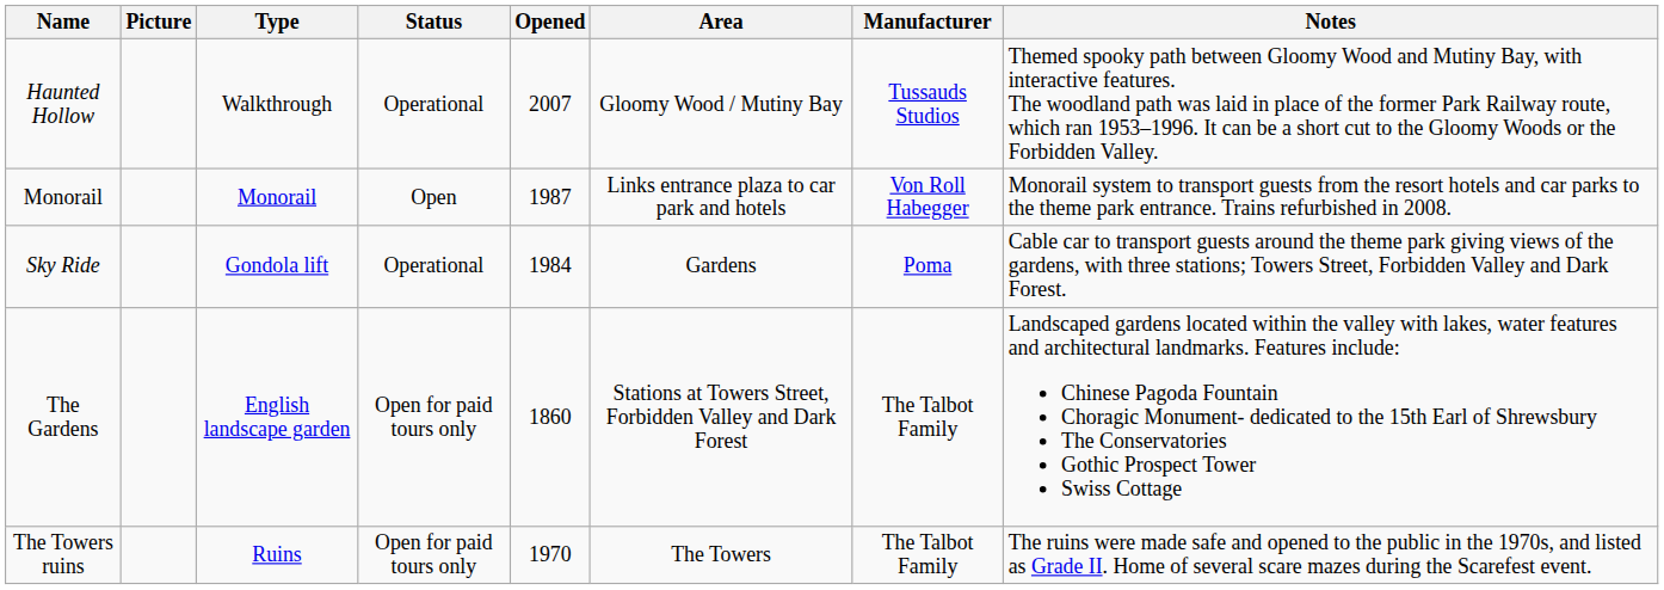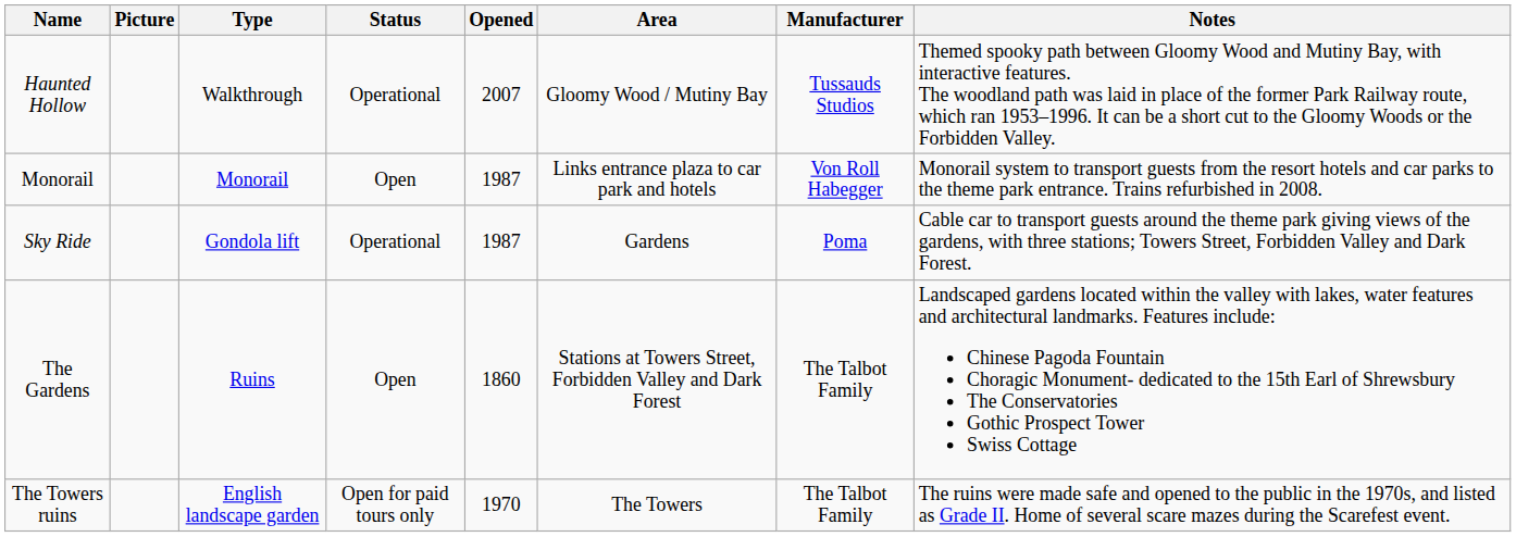 <table class="sortable wikitable" style="text-align:center;">
 <tr>
 <th>Name</th>
 <th>Picture</th>
 <th>Type</th>
 <th>Status</th>
 <th>Opened</th>
 <th>Area</th>
 <th>Manufacturer</th>
 <th ! class=unsortable>Notes</th>
 </tr>
 <tr>
 <td style="text-align:center"><em>Haunted Hollow</em></td>
 <td> </td>
 <td>Walkthrough</td>
 <td>Operational</td>
 <td>2007</td>
 <td>Gloomy Wood / Mutiny Bay</td>
 <td><a href='#'>Tussauds Studios</a></td>
 <td style="text-align:left">Themed spooky path between Gloomy Wood and Mutiny Bay, with interactive features.<br>The woodland path was laid in place of the former Park Railway route, which ran 1953–1996. It can be a short cut to the Gloomy Woods or the Forbidden Valley.</td>
 </tr>
 <tr>
 <td style="text-align:center">Monorail</td>
 <td> </td>
 <td><a href='#'>Monorail</a></td>
 <td>Open</td>
 <td>1987</td>
 <td>Links entrance plaza to car park and hotels</td>
 <td><a href='#'>Von Roll Habegger</a></td>
 <td style="text-align:left">Monorail system to transport guests from the resort hotels and car parks to the theme park entrance. Trains refurbished in 2008.</td>
 </tr>
 <tr>
 <td style="text-align:center"><em>Sky Ride</em></td>
 <td> </td>
 <td><a href='#'>Gondola lift</a></td>
 <td>Operational</td>
-<td>1984</td>
+<td>1987</td>
 <td>Gardens</td>
 <td><a href='#'>Poma</a></td>
 <td style="text-align:left">Cable car to transport guests around the theme park giving views of the gardens, with three stations; Towers Street, Forbidden Valley and Dark Forest. <br></td>
 </tr>
 <tr>
 <td style="text-align:center">The Gardens</td>
 <td> </td>
-<td><a href='#'>English landscape garden</a></td>
-<td>Open for paid tours only</td>
+<td><a href='#'>Ruins</a></td>
+<td>Open</td>
 <td>1860</td>
 <td>Stations at Towers Street, Forbidden Valley and Dark Forest</td>
 <td>The Talbot Family</td>
 <td style="text-align:left">Landscaped gardens located within the valley with lakes, water features and architectural landmarks. Features include:<br><ul><li>Chinese Pagoda Fountain</li><li>Choragic Monument- dedicated to the 15th Earl of Shrewsbury</li><li>The Conservatories</li><li>Gothic Prospect Tower</li><li>Swiss Cottage</li></ul></td>
 </tr>
 <tr>
 <td style="text-align:center">The Towers ruins</td>
 <td> </td>
-<td><a href='#'>Ruins</a></td>
+<td><a href='#'>English landscape garden</a></td>
 <td>Open for paid tours only</td>
 <td>1970</td>
 <td>The Towers</td>
 <td>The Talbot Family</td>
 <td style="text-align:left">The ruins were made safe and opened to the public in the 1970s, and listed as <a href='#'>Grade II</a>. Home of several scare mazes during the Scarefest event.</td>
 </tr>
 </table>
